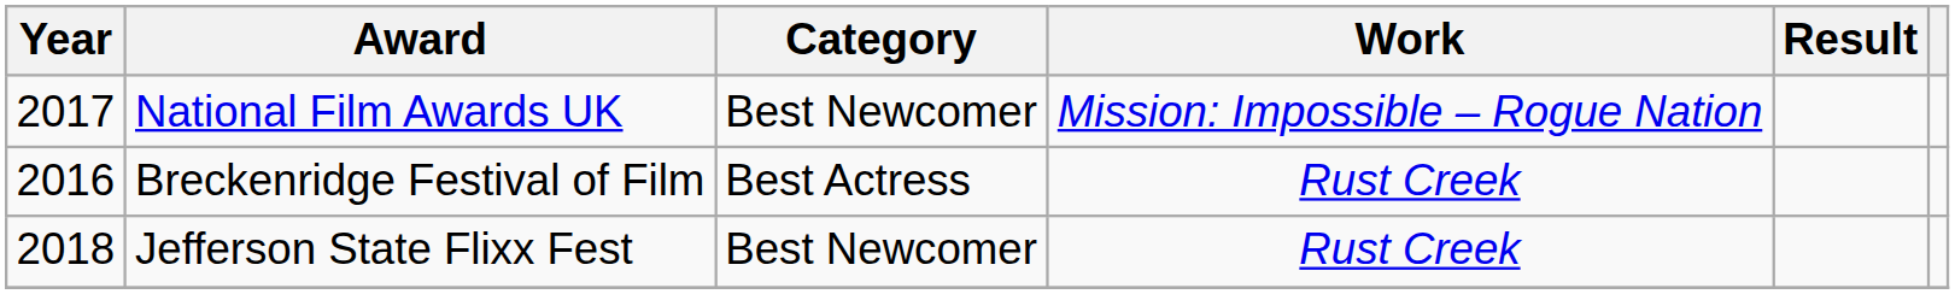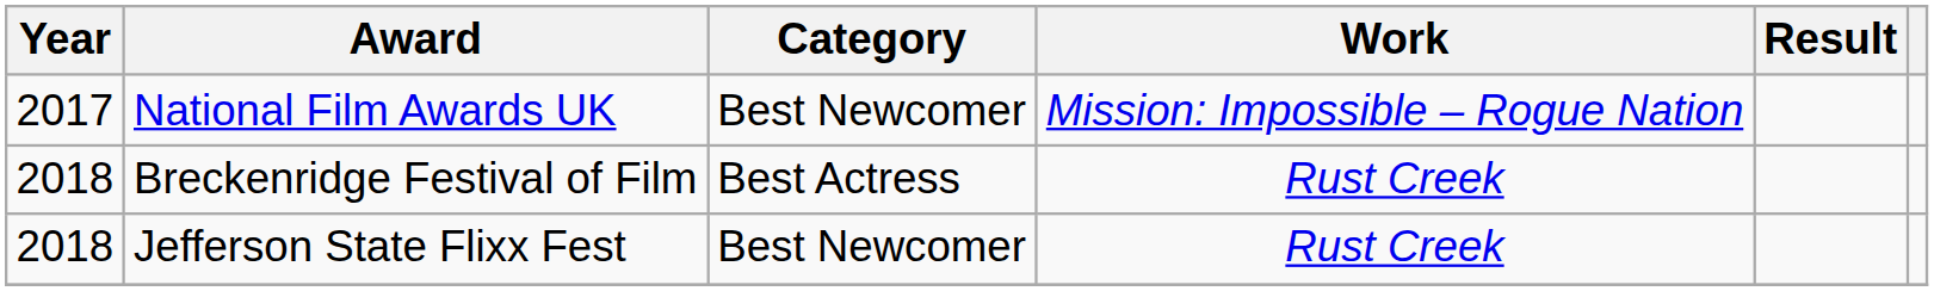 <table class="wikitable">
 <tr>
 <th>Year</th>
 <th>Award</th>
 <th>Category</th>
 <th>Work</th>
 <th>Result</th>
 <th></th>
 </tr>
 <tr>
 <td align=center>2017</td>
 <td><a href='#'>National Film Awards UK</a></td>
 <td>Best Newcomer</td>
 <td align=center><em><a href='#'>Mission: Impossible – Rogue Nation</a></em></td>
 <td></td>
 <td style="text-align:center;"></td>
 </tr>
 <tr>
-<td align=center>2016</td>
+<td align=center>2018</td>
 <td>Breckenridge Festival of Film</td>
 <td>Best Actress</td>
 <td align=center><em><a href='#'>Rust Creek</a></em></td>
 <td></td>
 <td style="text-align:center;"></td>
 </tr>
 <tr>
 <td align=center>2018</td>
 <td>Jefferson State Flixx Fest</td>
 <td>Best Newcomer</td>
 <td align=center><em><a href='#'>Rust Creek</a></em></td>
 <td></td>
 <td style="text-align:center;"></td>
 </tr>
 <tr>
 </tr>
 </table>
